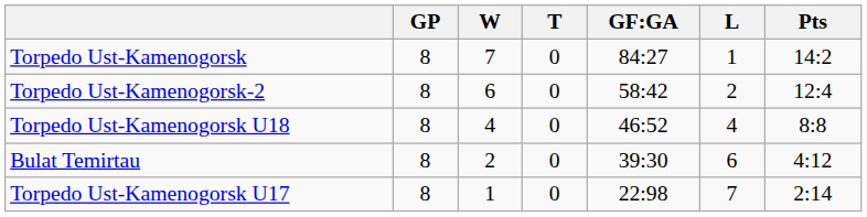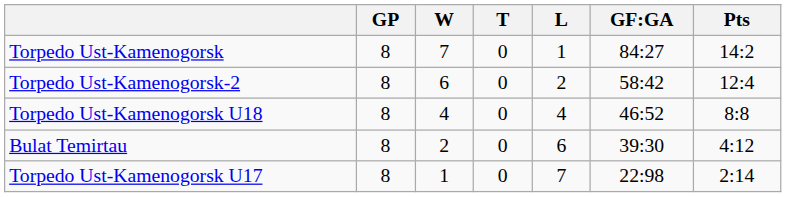 <table class="wikitable" width="50%">
 <tr>
 <th width="30%" bgcolor="#e0e0e0"></th>
 <th width="5%" bgcolor="#e0e0e0">GP</th>
 <th width="5%" bgcolor="#e0e0e0">W</th>
 <th width="5%" bgcolor="#e0e0e0">T</th>
+<th width="5%" bgcolor="#e0e0e0">L</th>
 <th width="7.5%" bgcolor="#e0e0e0">GF:GA</th>
-<th width="5%" bgcolor="#e0e0e0">L</th>
 <th width="7.5%" bgcolor="#e0e0e0">Pts</th>
 </tr>
 <tr align="center">
 <td align="left"><a href='#'>Torpedo Ust-Kamenogorsk</a></td>
 <td>8</td>
 <td>7</td>
 <td>0</td>
+<td>1</td>
 <td>84:27</td>
-<td>1</td>
 <td>14:2</td>
 </tr>
 <tr align="center">
 <td align="left"><a href='#'>Torpedo Ust-Kamenogorsk-2</a></td>
 <td>8</td>
 <td>6</td>
 <td>0</td>
+<td>2</td>
 <td>58:42</td>
-<td>2</td>
 <td>12:4</td>
 </tr>
 <tr align="center">
 <td align="left"><a href='#'>Torpedo Ust-Kamenogorsk U18</a></td>
 <td>8</td>
 <td>4</td>
 <td>0</td>
+<td>4</td>
 <td>46:52</td>
-<td>4</td>
 <td>8:8</td>
 </tr>
 <tr align="center">
 <td align="left"><a href='#'>Bulat Temirtau</a></td>
 <td>8</td>
 <td>2</td>
 <td>0</td>
+<td>6</td>
 <td>39:30</td>
-<td>6</td>
 <td>4:12</td>
 </tr>
 <tr align="center">
 <td align="left"><a href='#'>Torpedo Ust-Kamenogorsk U17</a></td>
 <td>8</td>
 <td>1</td>
 <td>0</td>
+<td>7</td>
 <td>22:98</td>
-<td>7</td>
 <td>2:14</td>
 </tr>
 </table>
